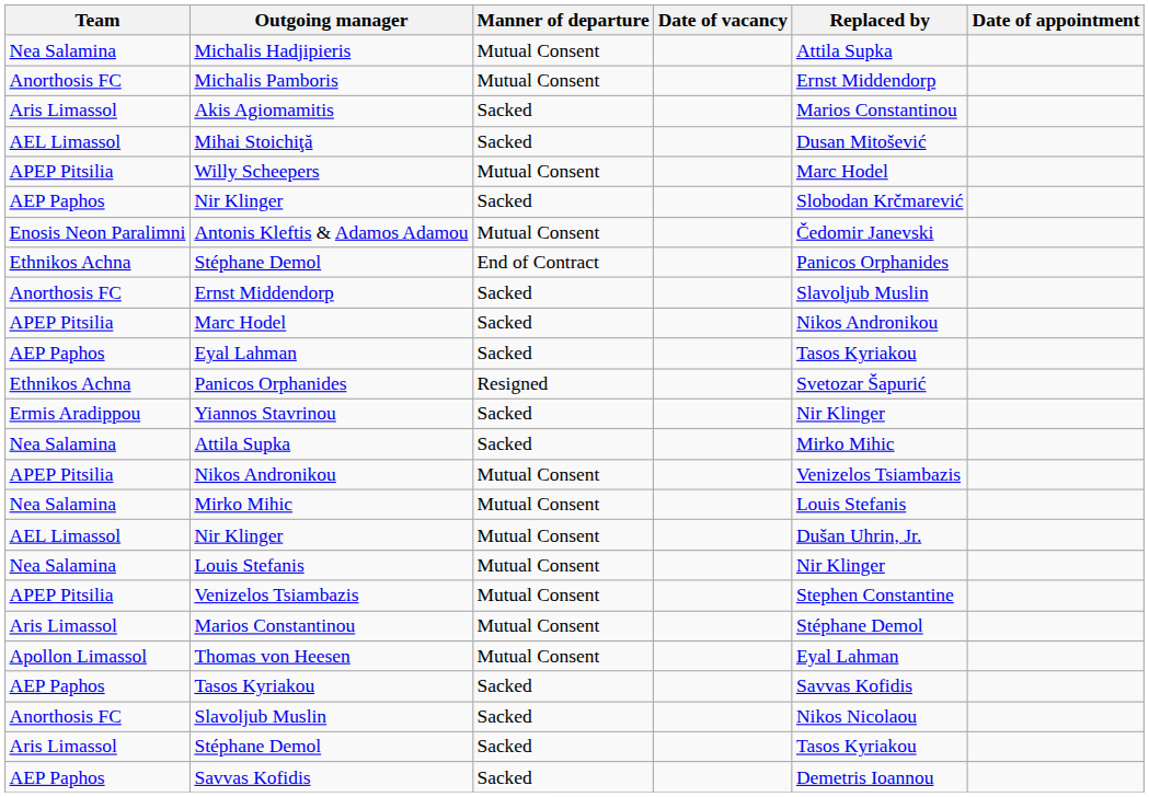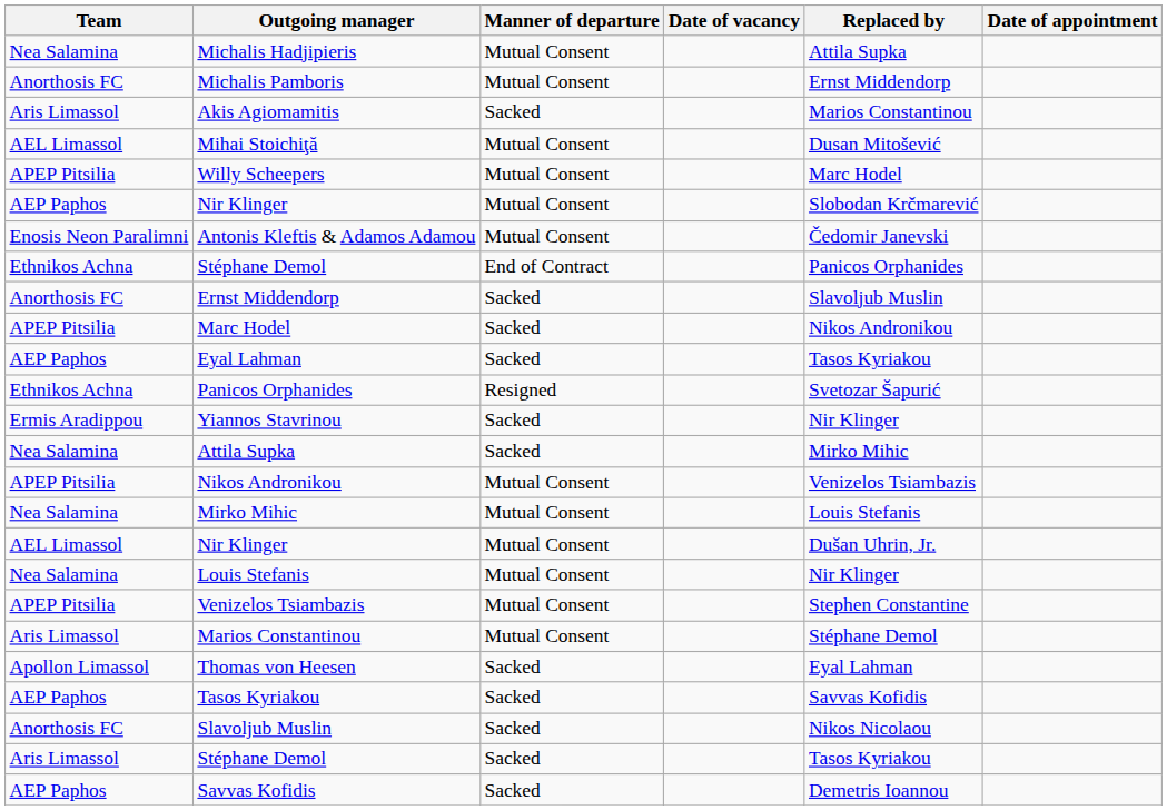 <table class="wikitable sortable">
 <tr>
 <th>Team</th>
 <th>Outgoing manager</th>
 <th>Manner of departure</th>
 <th>Date of vacancy</th>
 <th>Replaced by</th>
 <th>Date of appointment</th>
 </tr>
 <tr>
 <td><a href='#'>Nea Salamina</a></td>
 <td> <a href='#'>Michalis Hadjipieris</a></td>
 <td>Mutual Consent</td>
 <td></td>
 <td> <a href='#'>Attila Supka</a></td>
 <td></td>
 </tr>
 <tr>
 <td><a href='#'>Anorthosis FC</a></td>
 <td> <a href='#'>Michalis Pamboris</a></td>
 <td>Mutual Consent</td>
 <td></td>
 <td> <a href='#'>Ernst Middendorp</a></td>
 <td></td>
 </tr>
 <tr>
 <td><a href='#'>Aris Limassol</a></td>
 <td> <a href='#'>Akis Agiomamitis</a></td>
 <td>Sacked</td>
 <td></td>
 <td> <a href='#'>Marios Constantinou</a></td>
 <td></td>
 </tr>
 <tr>
 <td><a href='#'>AEL Limassol</a></td>
 <td> <a href='#'>Mihai Stoichiţă</a></td>
-<td>Sacked</td>
+<td>Mutual Consent</td>
 <td></td>
 <td> <a href='#'>Dusan Mitošević</a></td>
 <td></td>
 </tr>
 <tr>
 <td><a href='#'>APEP Pitsilia</a></td>
 <td> <a href='#'>Willy Scheepers</a></td>
 <td>Mutual Consent</td>
 <td></td>
 <td> <a href='#'>Marc Hodel</a></td>
 <td></td>
 </tr>
 <tr>
 <td><a href='#'>AEP Paphos</a></td>
 <td> <a href='#'>Nir Klinger</a></td>
-<td>Sacked</td>
+<td>Mutual Consent</td>
 <td></td>
 <td> <a href='#'>Slobodan Krčmarević</a></td>
 <td></td>
 </tr>
 <tr>
 <td><a href='#'>Enosis Neon Paralimni</a></td>
 <td> <a href='#'>Antonis Kleftis</a> & <a href='#'>Adamos Adamou</a></td>
 <td>Mutual Consent</td>
 <td></td>
 <td> <a href='#'>Čedomir Janevski</a></td>
 <td></td>
 </tr>
 <tr>
 <td><a href='#'>Ethnikos Achna</a></td>
 <td> <a href='#'>Stéphane Demol</a></td>
 <td>End of Contract</td>
 <td></td>
 <td> <a href='#'>Panicos Orphanides</a></td>
 <td></td>
 </tr>
 <tr>
 <td><a href='#'>Anorthosis FC</a></td>
 <td> <a href='#'>Ernst Middendorp</a></td>
 <td>Sacked</td>
 <td></td>
 <td> <a href='#'>Slavoljub Muslin</a></td>
 <td></td>
 </tr>
 <tr>
 <td><a href='#'>APEP Pitsilia</a></td>
 <td> <a href='#'>Marc Hodel</a></td>
 <td>Sacked</td>
 <td></td>
 <td> <a href='#'>Nikos Andronikou</a></td>
 <td></td>
 </tr>
 <tr>
 <td><a href='#'>AEP Paphos</a></td>
 <td> <a href='#'>Eyal Lahman</a></td>
 <td>Sacked</td>
 <td></td>
 <td> <a href='#'>Tasos Kyriakou</a></td>
 <td></td>
 </tr>
 <tr>
 <td><a href='#'>Ethnikos Achna</a></td>
 <td> <a href='#'>Panicos Orphanides</a></td>
 <td>Resigned</td>
 <td></td>
 <td> <a href='#'>Svetozar Šapurić</a></td>
 <td></td>
 </tr>
 <tr>
 <td><a href='#'>Ermis Aradippou</a></td>
 <td> <a href='#'>Yiannos Stavrinou</a></td>
 <td>Sacked</td>
 <td></td>
 <td> <a href='#'>Nir Klinger</a></td>
 <td></td>
 </tr>
 <tr>
 <td><a href='#'>Nea Salamina</a></td>
 <td> <a href='#'>Attila Supka</a></td>
 <td>Sacked</td>
 <td></td>
 <td> <a href='#'>Mirko Mihic</a></td>
 <td></td>
 </tr>
 <tr>
 <td><a href='#'>APEP Pitsilia</a></td>
 <td> <a href='#'>Nikos Andronikou</a></td>
 <td>Mutual Consent</td>
 <td></td>
 <td> <a href='#'>Venizelos Tsiambazis</a></td>
 <td></td>
 </tr>
 <tr>
 <td><a href='#'>Nea Salamina</a></td>
 <td> <a href='#'>Mirko Mihic</a></td>
 <td>Mutual Consent</td>
 <td></td>
 <td> <a href='#'>Louis Stefanis</a></td>
 <td></td>
 </tr>
 <tr>
 <td><a href='#'>AEL Limassol</a></td>
 <td> <a href='#'>Nir Klinger</a></td>
 <td>Mutual Consent</td>
 <td></td>
 <td> <a href='#'>Dušan Uhrin, Jr.</a></td>
 <td></td>
 </tr>
 <tr>
 <td><a href='#'>Nea Salamina</a></td>
 <td> <a href='#'>Louis Stefanis</a></td>
 <td>Mutual Consent</td>
 <td></td>
 <td> <a href='#'>Nir Klinger</a></td>
 <td></td>
 </tr>
 <tr>
 <td><a href='#'>APEP Pitsilia</a></td>
 <td> <a href='#'>Venizelos Tsiambazis</a></td>
 <td>Mutual Consent</td>
 <td></td>
 <td> <a href='#'>Stephen Constantine</a></td>
 <td></td>
 </tr>
 <tr>
 <td><a href='#'>Aris Limassol</a></td>
 <td> <a href='#'>Marios Constantinou</a></td>
 <td>Mutual Consent</td>
 <td></td>
 <td> <a href='#'>Stéphane Demol</a></td>
 <td></td>
 </tr>
 <tr>
 <td><a href='#'>Apollon Limassol</a></td>
 <td> <a href='#'>Thomas von Heesen</a></td>
-<td>Mutual Consent</td>
+<td>Sacked</td>
 <td></td>
 <td> <a href='#'>Eyal Lahman</a></td>
 <td></td>
 </tr>
 <tr>
 <td><a href='#'>AEP Paphos</a></td>
 <td> <a href='#'>Tasos Kyriakou</a></td>
 <td>Sacked</td>
 <td></td>
 <td> <a href='#'>Savvas Kofidis</a></td>
 <td></td>
 </tr>
 <tr>
 <td><a href='#'>Anorthosis FC</a></td>
 <td> <a href='#'>Slavoljub Muslin</a></td>
 <td>Sacked</td>
 <td></td>
 <td> <a href='#'>Nikos Nicolaou</a></td>
 <td></td>
 </tr>
 <tr>
 <td><a href='#'>Aris Limassol</a></td>
 <td> <a href='#'>Stéphane Demol</a></td>
 <td>Sacked</td>
 <td></td>
 <td> <a href='#'>Tasos Kyriakou</a></td>
 <td></td>
 </tr>
 <tr>
 <td><a href='#'>AEP Paphos</a></td>
 <td> <a href='#'>Savvas Kofidis</a></td>
 <td>Sacked</td>
 <td></td>
 <td> <a href='#'>Demetris Ioannou</a></td>
 <td></td>
 </tr>
 </table>
